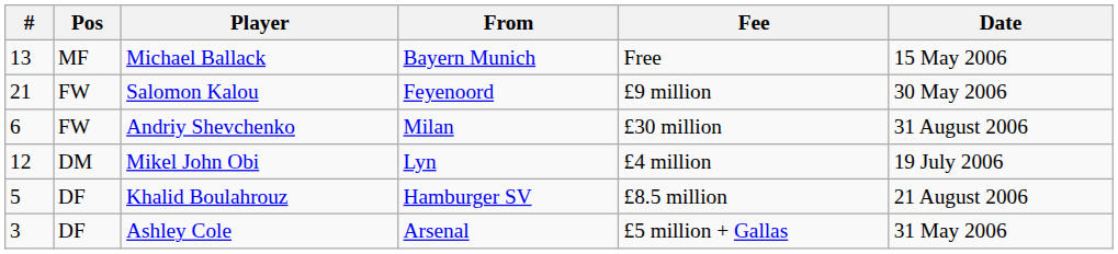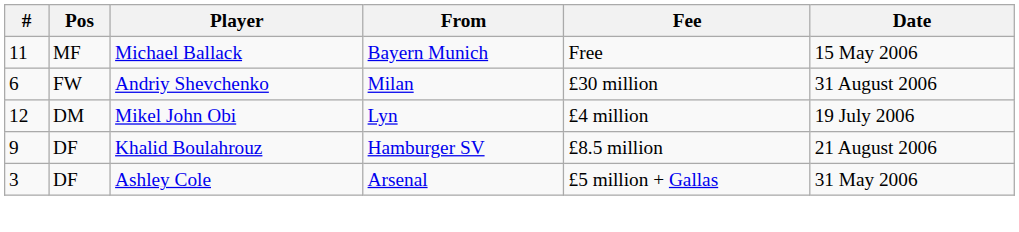 <table width=90% class="wikitable" style="text-align:center; font-size:95%; text-align:left">
 <tr>
 <th>#</th>
 <th>Pos</th>
 <th>Player</th>
 <th>From</th>
 <th>Fee</th>
 <th>Date</th>
 </tr>
 <tr --->
-<td>13</td>
+<td>11</td>
 <td>MF</td>
 <td> <a href='#'>Michael Ballack</a></td>
 <td> <a href='#'>Bayern Munich</a></td>
 <td>Free</td>
 <td>15 May 2006</td>
-</tr>
-<tr --->
-<td>21</td>
-<td>FW</td>
-<td> <a href='#'>Salomon Kalou</a></td>
-<td> <a href='#'>Feyenoord</a></td>
-<td>£9 million</td>
-<td>30 May 2006</td>
 </tr>
 <tr --->
 <td>6</td>
 <td>FW</td>
 <td> <a href='#'>Andriy Shevchenko</a></td>
 <td> <a href='#'>Milan</a></td>
 <td>£30 million </td>
 <td>31 August 2006</td>
 </tr>
 <tr --->
 <td>12</td>
 <td>DM</td>
 <td> <a href='#'>Mikel John Obi</a></td>
 <td> <a href='#'>Lyn</a></td>
 <td>£4 million</td>
 <td>19 July 2006</td>
 </tr>
 <tr --->
-<td>5</td>
+<td>9</td>
 <td>DF</td>
 <td> <a href='#'>Khalid Boulahrouz</a></td>
 <td> <a href='#'>Hamburger SV</a></td>
 <td>£8.5 million </td>
 <td>21 August 2006</td>
 </tr>
 <tr --->
 <td>3</td>
 <td>DF</td>
 <td> <a href='#'>Ashley Cole</a></td>
 <td> <a href='#'>Arsenal</a></td>
 <td>£5 million + <a href='#'>Gallas</a></td>
 <td>31 May 2006</td>
 </tr>
 </table>
